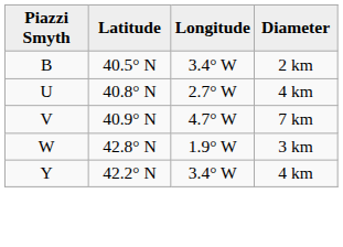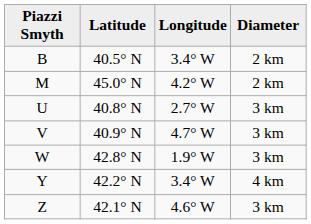 <table class="wikitable">
 <tr>
 <th width="25%" style="background:#eeeeee;">Piazzi<br>Smyth</th>
 <th width="25%" style="background:#eeeeee;">Latitude</th>
 <th width="25%" style="background:#eeeeee;">Longitude</th>
 <th width="25%" style="background:#eeeeee;">Diameter</th>
 </tr>
 <tr>
 <td align="center">B</td>
 <td align="center">40.5° N</td>
 <td align="center">3.4° W</td>
 <td align="center">2 km</td>
 </tr>
 <tr>
+<td align="center">M</td>
+<td align="center">45.0° N</td>
+<td align="center">4.2° W</td>
+<td align="center">2 km</td>
+</tr>
+<tr>
 <td align="center">U</td>
 <td align="center">40.8° N</td>
 <td align="center">2.7° W</td>
-<td align="center">4 km</td>
+<td align="center">3 km</td>
 </tr>
 <tr>
 <td align="center">V</td>
 <td align="center">40.9° N</td>
 <td align="center">4.7° W</td>
-<td align="center">7 km</td>
+<td align="center">3 km</td>
 </tr>
 <tr>
 <td align="center">W</td>
 <td align="center">42.8° N</td>
 <td align="center">1.9° W</td>
 <td align="center">3 km</td>
 </tr>
 <tr>
 <td align="center">Y</td>
 <td align="center">42.2° N</td>
 <td align="center">3.4° W</td>
 <td align="center">4 km</td>
 </tr>
+<tr>
+<td align="center">Z</td>
+<td align="center">42.1° N</td>
+<td align="center">4.6° W</td>
+<td align="center">3 km</td>
+</tr>
 </table>
